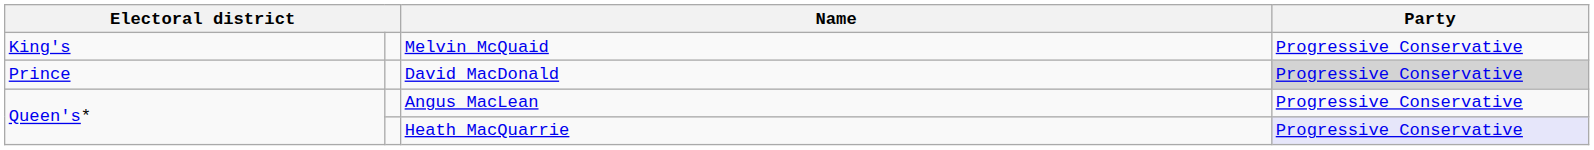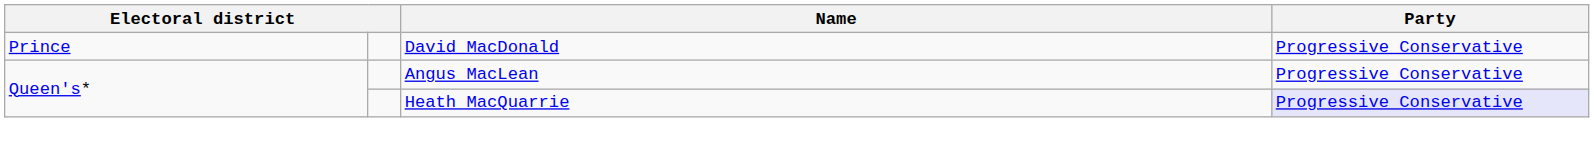 <table class="wikitable" width=95%>
 <tr>
 <th colspan=2 width=25%>Electoral district</th>
 <th>Name</th>
 <th width=20%>Party</th>
 </tr>
 <tr>
-<td width=24%><a href='#'>King's</a></td>
-<td></td>
-<td><a href='#'>Melvin McQuaid</a></td>
-<td><a href='#'>Progressive Conservative</a></td>
-</tr>
-<tr>
 <td><a href='#'>Prince</a></td>
 <td></td>
 <td><a href='#'>David MacDonald</a></td>
-<td style="background: lightgrey;"><a href='#'>Progressive Conservative</a></td>
+<td><a href='#'>Progressive Conservative</a></td>
 </tr>
 <tr>
 <td rowspan=2><a href='#'>Queen's</a>*</td>
 <td></td>
 <td><a href='#'>Angus MacLean</a></td>
 <td><a href='#'>Progressive Conservative</a></td>
 </tr>
 <tr>
 <td></td>
 <td><a href='#'>Heath MacQuarrie</a></td>
 <td style="background: lavender;"><a href='#'>Progressive Conservative</a></td>
 </tr>
 </table>
